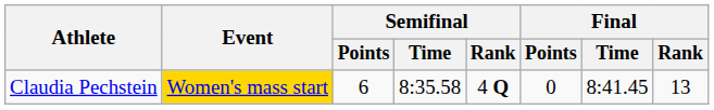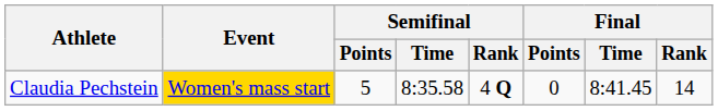 <table class="wikitable" style="font-size:90%">
 <tr>
 <th rowspan=2>Athlete</th>
 <th rowspan=2>Event</th>
 <th colspan="3">Semifinal</th>
 <th colspan="3">Final</th>
 </tr>
 <tr style="font-size:95%">
 <th>Points</th>
 <th>Time</th>
 <th>Rank</th>
 <th>Points</th>
 <th>Time</th>
 <th>Rank</th>
 </tr>
 <tr align=center>
 <td align=left><a href='#'>Claudia Pechstein</a></td>
 <td align=left style="background: gold;"><a href='#'>Women's mass start</a></td>
-<td>6</td>
+<td>5</td>
 <td>8:35.58</td>
 <td>4 <strong>Q</strong></td>
 <td>0</td>
 <td>8:41.45</td>
-<td>13</td>
+<td>14</td>
 </tr>
 </table>
